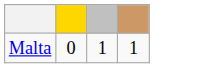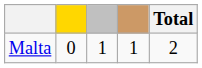 <table class="wikitable">
 <tr>
 <th></th>
 <th style="background-color:gold">        </th>
 <th style="background-color:silver">      </th>
 <th style="background-color:#CC9966">      </th>
+<th>Total</th>
 </tr>
 <tr align="center">
 <td> <a href='#'>Malta</a></td>
 <td>0</td>
 <td>1</td>
 <td>1</td>
+<td>2</td>
 </tr>
 </table>
